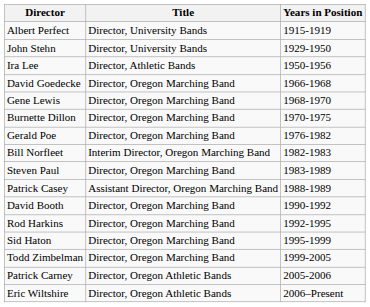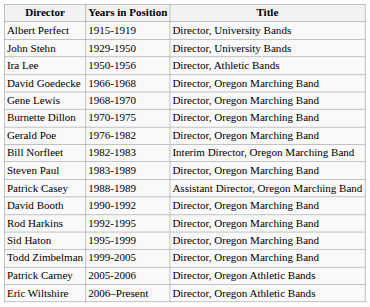 <table class="wikitable">
 <tr>
 <th>Director</th>
+<th>Years in Position</th>
 <th>Title</th>
-<th>Years in Position</th>
 </tr>
 <tr>
 <td>Albert Perfect</td>
+<td>1915-1919</td>
 <td>Director, University Bands</td>
-<td>1915-1919</td>
 </tr>
 <tr>
 <td>John Stehn</td>
+<td>1929-1950</td>
 <td>Director, University Bands</td>
-<td>1929-1950</td>
 </tr>
 <tr>
 <td>Ira Lee</td>
+<td>1950-1956</td>
 <td>Director, Athletic Bands</td>
-<td>1950-1956</td>
 </tr>
 <tr>
 <td>David Goedecke</td>
+<td>1966-1968</td>
 <td>Director, Oregon Marching Band</td>
-<td>1966-1968</td>
 </tr>
 <tr>
 <td>Gene Lewis</td>
+<td>1968-1970</td>
 <td>Director, Oregon Marching Band</td>
-<td>1968-1970</td>
 </tr>
 <tr>
 <td>Burnette Dillon</td>
+<td>1970-1975</td>
 <td>Director, Oregon Marching Band</td>
-<td>1970-1975</td>
 </tr>
 <tr>
 <td>Gerald Poe</td>
+<td>1976-1982</td>
 <td>Director, Oregon Marching Band</td>
-<td>1976-1982</td>
 </tr>
 <tr>
 <td>Bill Norfleet</td>
+<td>1982-1983</td>
 <td>Interim Director, Oregon Marching Band</td>
-<td>1982-1983</td>
 </tr>
 <tr>
 <td>Steven Paul</td>
+<td>1983-1989</td>
 <td>Director, Oregon Marching Band</td>
-<td>1983-1989</td>
 </tr>
 <tr>
 <td>Patrick Casey</td>
+<td>1988-1989</td>
 <td>Assistant Director, Oregon Marching Band</td>
-<td>1988-1989</td>
 </tr>
 <tr>
 <td>David Booth</td>
+<td>1990-1992</td>
 <td>Director, Oregon Marching Band</td>
-<td>1990-1992</td>
 </tr>
 <tr>
 <td>Rod Harkins</td>
+<td>1992-1995</td>
 <td>Director, Oregon Marching Band</td>
-<td>1992-1995</td>
 </tr>
 <tr>
 <td>Sid Haton</td>
+<td>1995-1999</td>
 <td>Director, Oregon Marching Band</td>
-<td>1995-1999</td>
 </tr>
 <tr>
 <td>Todd Zimbelman</td>
+<td>1999-2005</td>
 <td>Director, Oregon Marching Band</td>
-<td>1999-2005</td>
 </tr>
 <tr>
 <td>Patrick Carney</td>
+<td>2005-2006</td>
 <td>Director, Oregon Athletic Bands</td>
-<td>2005-2006</td>
 </tr>
 <tr>
 <td>Eric Wiltshire</td>
+<td>2006–Present</td>
 <td>Director, Oregon Athletic Bands</td>
-<td>2006–Present</td>
 </tr>
 </table>
